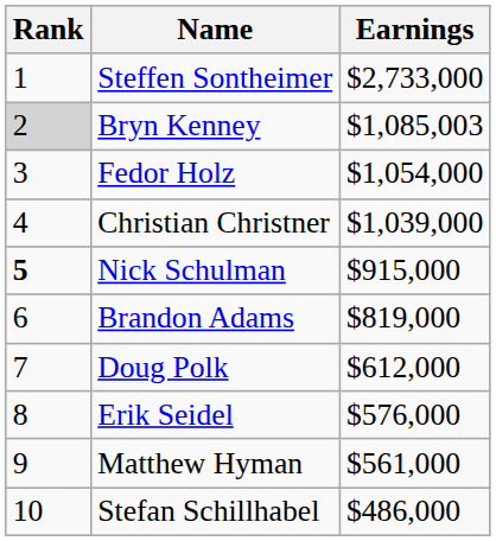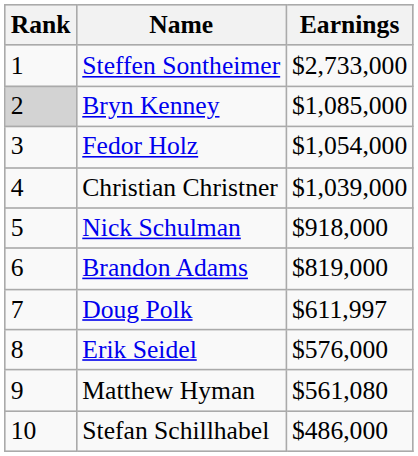 <table class="wikitable">
 <tr>
 <th>Rank</th>
 <th>Name</th>
 <th>Earnings</th>
 </tr>
 <tr>
 <td>1</td>
 <td> <a href='#'>Steffen Sontheimer</a></td>
 <td>$2,733,000</td>
 </tr>
 <tr>
 <td style="background: lightgrey;">2</td>
 <td> <a href='#'>Bryn Kenney</a></td>
-<td>$1,085,003</td>
+<td>$1,085,000</td>
 </tr>
 <tr>
 <td>3</td>
 <td> <a href='#'>Fedor Holz</a></td>
 <td>$1,054,000</td>
 </tr>
 <tr>
 <td>4</td>
 <td> Christian Christner</td>
 <td>$1,039,000</td>
 </tr>
 <tr>
-<td><strong>5</strong></td>
+<td>5</td>
 <td> <a href='#'>Nick Schulman</a></td>
-<td>$915,000</td>
+<td>$918,000</td>
 </tr>
 <tr>
 <td>6</td>
 <td> <a href='#'>Brandon Adams</a></td>
 <td>$819,000</td>
 </tr>
 <tr>
 <td>7</td>
 <td> <a href='#'>Doug Polk</a></td>
-<td>$612,000</td>
+<td>$611,997</td>
 </tr>
 <tr>
 <td>8</td>
 <td> <a href='#'>Erik Seidel</a></td>
 <td>$576,000</td>
 </tr>
 <tr>
 <td>9</td>
 <td> Matthew Hyman</td>
-<td>$561,000</td>
+<td>$561,080</td>
 </tr>
 <tr>
 <td>10</td>
 <td> Stefan Schillhabel</td>
 <td>$486,000</td>
 </tr>
 </table>
